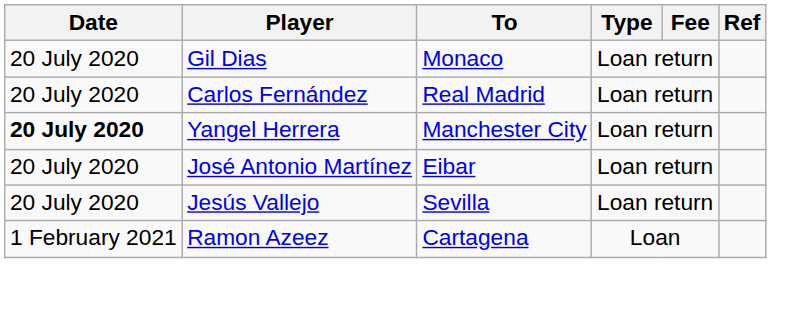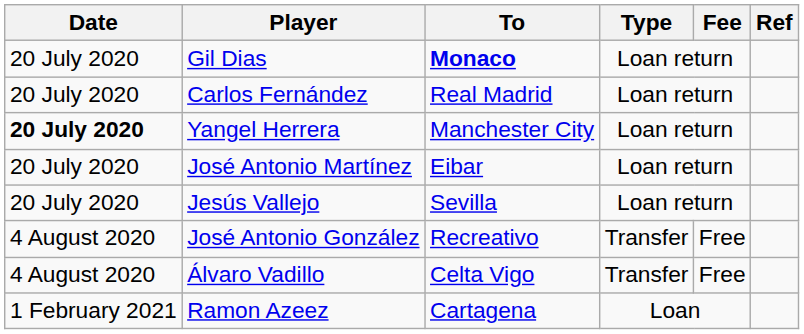 <table class="wikitable">
 <tr>
 <th>Date</th>
 <th>Player</th>
 <th>To</th>
 <th>Type</th>
 <th>Fee</th>
 <th>Ref</th>
 </tr>
 <tr>
 <td>20 July 2020</td>
 <td> <a href='#'>Gil Dias</a></td>
-<td> <a href='#'>Monaco</a></td>
+<td><strong> <a href='#'>Monaco</a></strong></td>
 <td align=center colspan=2>Loan return</td>
 <td align=center></td>
 </tr>
 <tr>
 <td>20 July 2020</td>
 <td> <a href='#'>Carlos Fernández</a></td>
 <td><a href='#'>Real Madrid</a></td>
 <td align=center colspan=2>Loan return</td>
 <td align=center></td>
 </tr>
 <tr>
 <td><strong>20 July 2020</strong></td>
 <td> <a href='#'>Yangel Herrera</a></td>
 <td> <a href='#'>Manchester City</a></td>
 <td align=center colspan=2>Loan return</td>
 <td align=center></td>
 </tr>
 <tr>
 <td>20 July 2020</td>
 <td> <a href='#'>José Antonio Martínez</a></td>
 <td><a href='#'>Eibar</a></td>
 <td align=center colspan=2>Loan return</td>
 <td align=center></td>
 </tr>
 <tr>
 <td>20 July 2020</td>
 <td> <a href='#'>Jesús Vallejo</a></td>
 <td><a href='#'>Sevilla</a></td>
 <td align=center colspan=2>Loan return</td>
 <td align=center></td>
 </tr>
 <tr>
+<td>4 August 2020</td>
+<td> <a href='#'>José Antonio González</a></td>
+<td><a href='#'>Recreativo</a></td>
+<td align=center>Transfer</td>
+<td align=center>Free</td>
+<td align=center></td>
+</tr>
+<tr>
+<td>4 August 2020</td>
+<td> <a href='#'>Álvaro Vadillo</a></td>
+<td><a href='#'>Celta Vigo</a></td>
+<td align=center>Transfer</td>
+<td align=center>Free</td>
+<td align=center></td>
+</tr>
+<tr>
 <td>1 February 2021</td>
 <td> <a href='#'>Ramon Azeez</a></td>
 <td><a href='#'>Cartagena</a></td>
 <td align=center colspan=2>Loan</td>
 <td align=center></td>
 </tr>
 </table>
